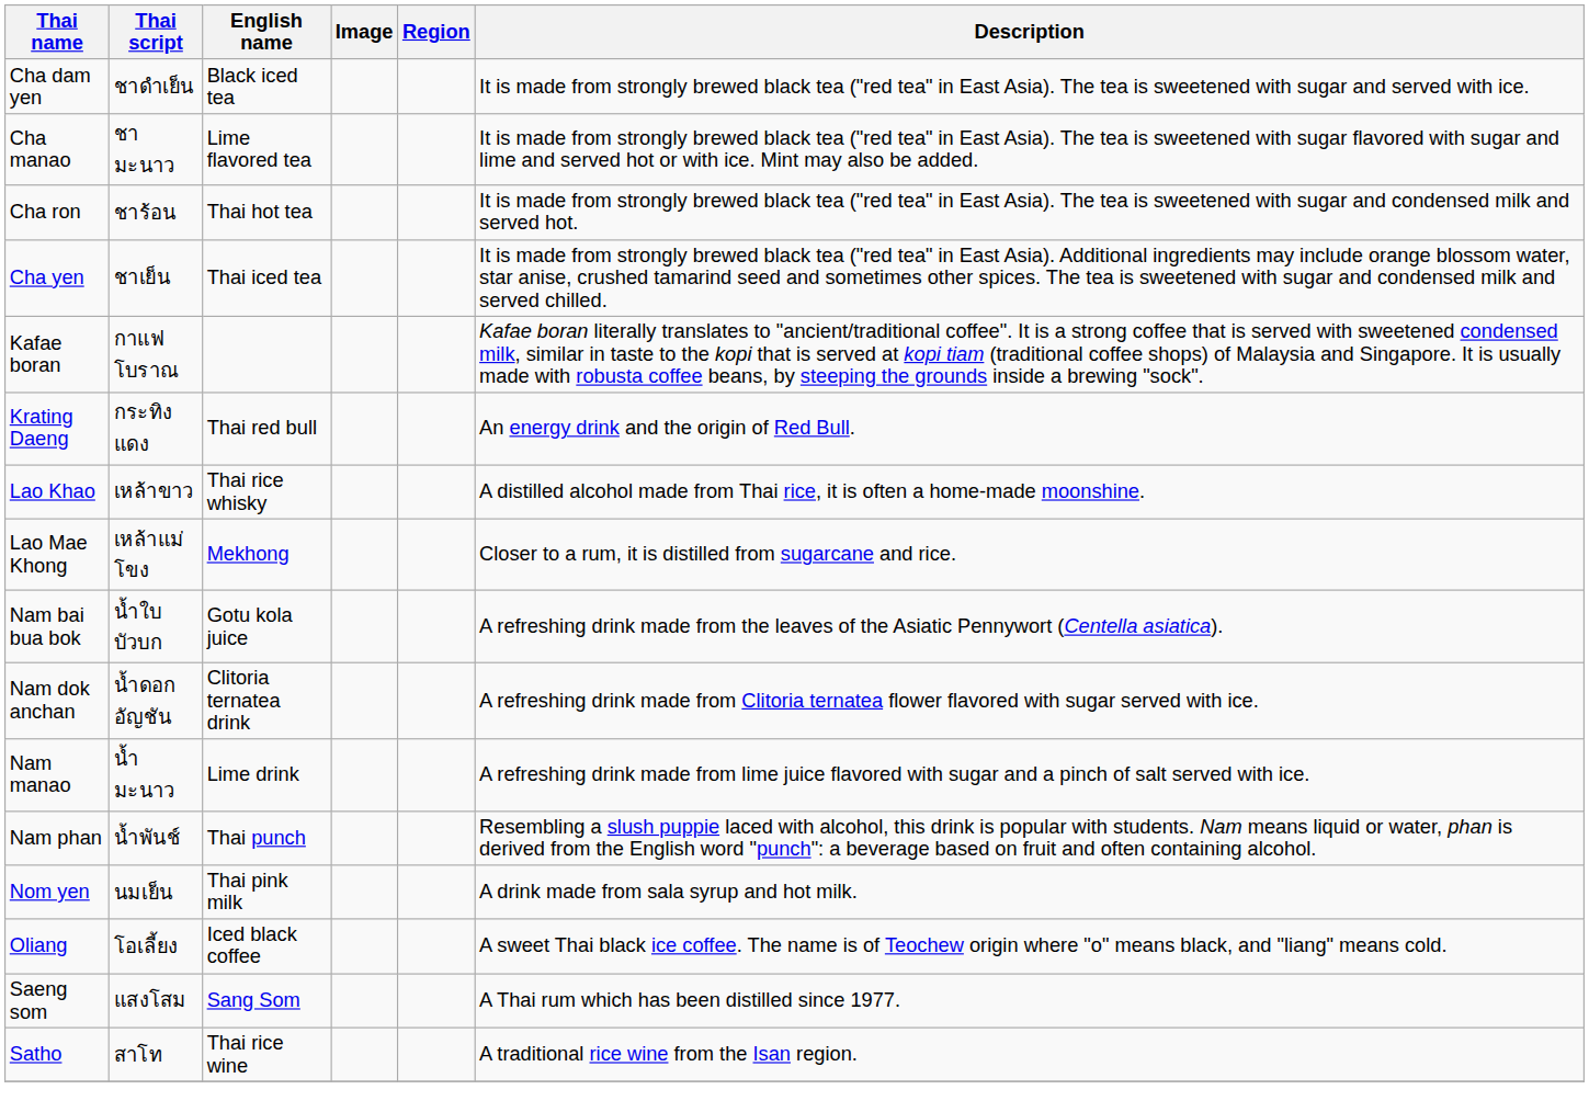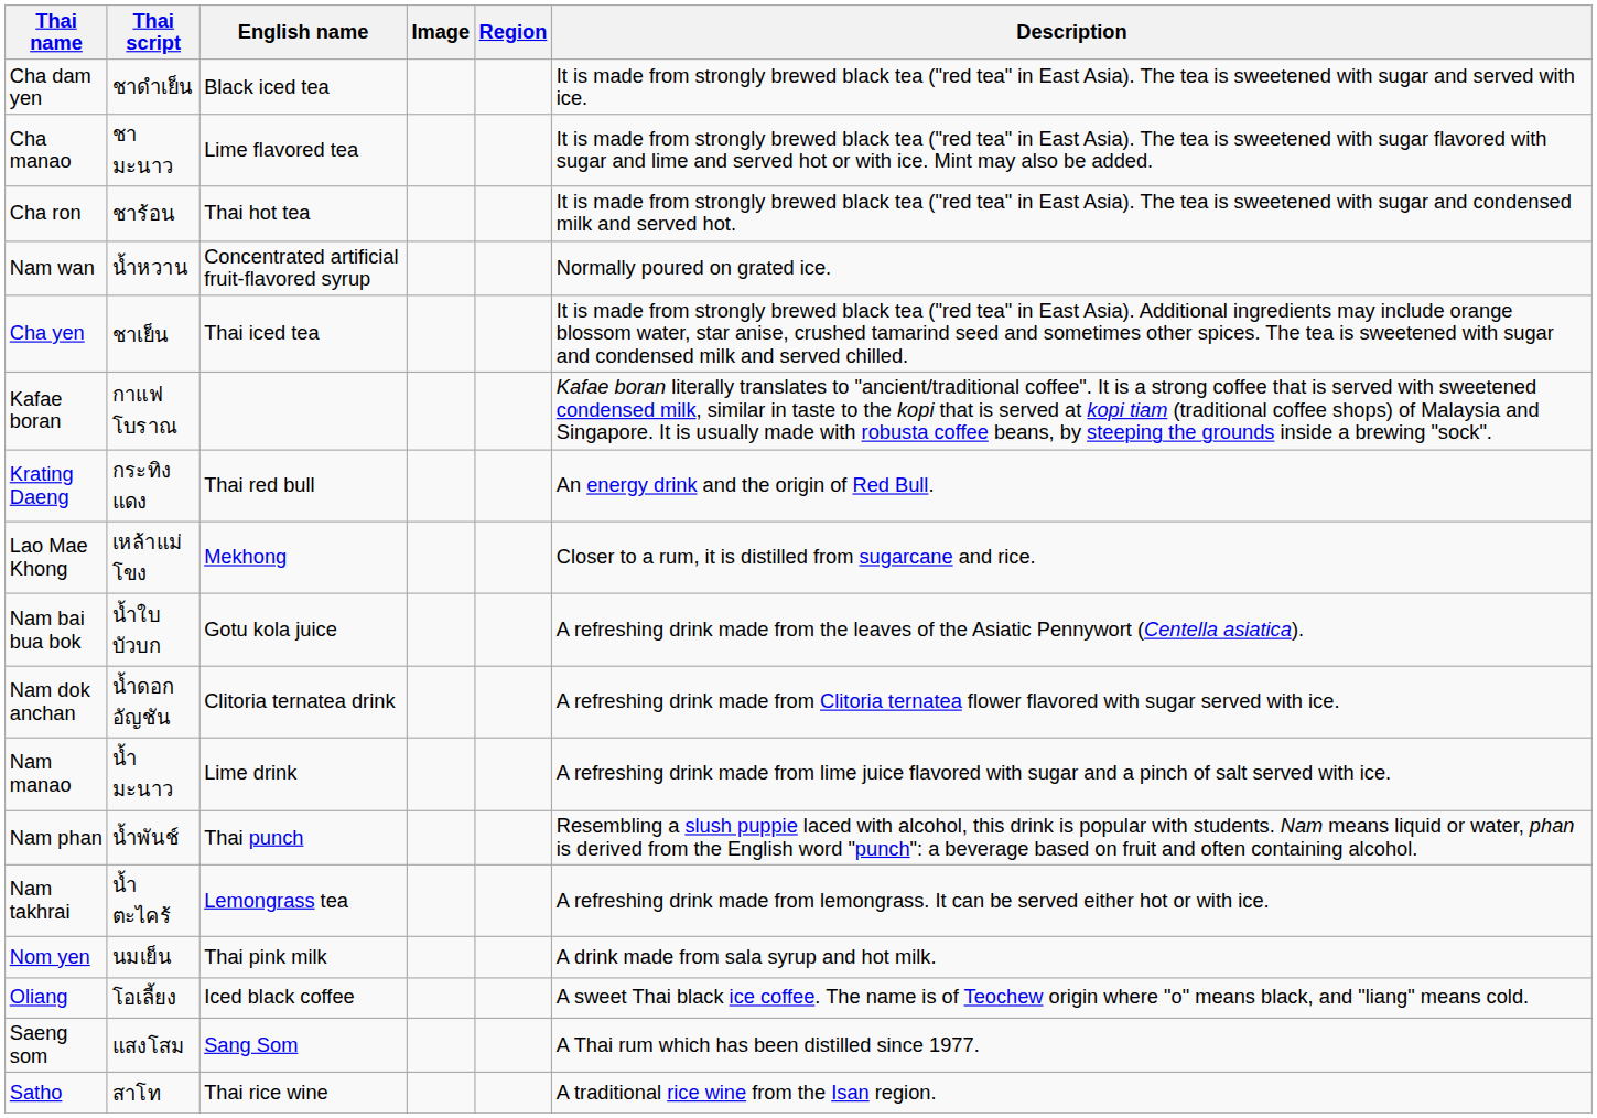 <table class="wikitable sortable" style="width:100%;">
 <tr>
 <th><a href='#'>Thai name</a></th>
 <th><a href='#'>Thai script</a></th>
 <th>English name</th>
 <th>Image</th>
 <th><a href='#'>Region</a></th>
 <th>Description</th>
 </tr>
 <tr>
 <td>Cha dam yen</td>
 <td>ชาดำเย็น</td>
 <td>Black iced tea</td>
 <td></td>
 <td></td>
 <td>It is made from strongly brewed black tea ("red tea" in East Asia). The tea is sweetened with sugar and served with ice.</td>
 </tr>
 <tr>
 <td>Cha manao</td>
 <td>ชามะนาว</td>
 <td>Lime flavored tea</td>
 <td></td>
 <td></td>
 <td>It is made from strongly brewed black tea ("red tea" in East Asia). The tea is sweetened with sugar flavored with sugar and lime and served hot or with ice. Mint may also be added.</td>
 </tr>
 <tr>
 <td>Cha ron</td>
 <td>ชาร้อน</td>
 <td>Thai hot tea</td>
 <td></td>
 <td></td>
 <td>It is made from strongly brewed black tea ("red tea" in East Asia). The tea is sweetened with sugar and condensed milk and served hot.</td>
 </tr>
 <tr>
+<td>Nam wan</td>
+<td>น้ำหวาน</td>
+<td>Concentrated artificial fruit-flavored syrup</td>
+<td></td>
+<td></td>
+<td>Normally poured on grated ice.</td>
+</tr>
+<tr>
 <td><a href='#'>Cha yen</a></td>
 <td>ชาเย็น</td>
 <td>Thai iced tea</td>
 <td></td>
 <td></td>
 <td>It is made from strongly brewed black tea ("red tea" in East Asia). Additional ingredients may include orange blossom water, star anise, crushed tamarind seed and sometimes other spices. The tea is sweetened with sugar and condensed milk and served chilled.</td>
 </tr>
 <tr>
 <td>Kafae boran</td>
 <td>กาแฟโบราณ</td>
 <td></td>
 <td></td>
 <td></td>
 <td><em>Kafae boran</em> literally translates to "ancient/traditional coffee". It is a strong coffee that is served with sweetened <a href='#'>condensed milk</a>, similar in taste to the <em>kopi</em> that is served at <em><a href='#'>kopi tiam</a></em> (traditional coffee shops) of Malaysia and Singapore. It is usually made with <a href='#'>robusta coffee</a> beans, by <a href='#'>steeping the grounds</a> inside a brewing "sock".</td>
 </tr>
 <tr>
 <td><a href='#'>Krating Daeng</a></td>
 <td>กระทิงแดง</td>
 <td>Thai red bull</td>
 <td></td>
 <td></td>
 <td>An <a href='#'>energy drink</a> and the origin of <a href='#'>Red Bull</a>.</td>
-</tr>
-<tr>
-<td><a href='#'>Lao Khao</a></td>
-<td>เหล้าขาว</td>
-<td>Thai rice whisky</td>
-<td></td>
-<td></td>
-<td>A distilled alcohol made from Thai <a href='#'>rice</a>, it is often a home-made <a href='#'>moonshine</a>.</td>
 </tr>
 <tr>
 <td>Lao Mae Khong</td>
 <td>เหล้าแม่โขง</td>
 <td><a href='#'>Mekhong</a></td>
 <td></td>
 <td></td>
 <td>Closer to a rum, it is distilled from <a href='#'>sugarcane</a> and rice.</td>
 </tr>
 <tr>
 <td>Nam bai bua bok</td>
 <td>น้ำใบบัวบก</td>
 <td>Gotu kola juice</td>
 <td></td>
 <td></td>
 <td>A refreshing drink made from the leaves of the Asiatic Pennywort (<em><a href='#'>Centella asiatica</a></em>).</td>
 </tr>
 <tr>
 <td>Nam dok anchan</td>
 <td>น้ำดอกอัญชัน</td>
 <td>Clitoria ternatea drink</td>
 <td></td>
 <td></td>
 <td>A refreshing drink made from <a href='#'>Clitoria ternatea</a> flower flavored with sugar served with ice.</td>
 </tr>
 <tr>
 <td>Nam manao</td>
 <td>น้ำมะนาว</td>
 <td>Lime drink</td>
 <td></td>
 <td></td>
 <td>A refreshing drink made from lime juice flavored with sugar and a pinch of salt served with ice.</td>
 </tr>
 <tr>
 <td>Nam phan</td>
 <td>น้ำพันช์</td>
 <td>Thai <a href='#'>punch</a></td>
 <td></td>
 <td></td>
 <td>Resembling a <a href='#'>slush puppie</a> laced with alcohol, this drink is popular with students. <em>Nam</em> means liquid or water, <em>phan</em> is derived from the English word "<a href='#'>punch</a>": a beverage based on fruit and often containing alcohol.</td>
 </tr>
 <tr>
+<td>Nam takhrai</td>
+<td>น้ำตะไคร้</td>
+<td><a href='#'>Lemongrass</a> tea</td>
+<td></td>
+<td></td>
+<td>A refreshing drink made from lemongrass. It can be served either hot or with ice.</td>
+</tr>
+<tr>
 <td><a href='#'>Nom yen</a></td>
 <td>นมเย็น</td>
 <td>Thai pink milk</td>
 <td></td>
 <td></td>
 <td>A drink made from sala syrup and hot milk.</td>
 </tr>
 <tr>
 <td><a href='#'>Oliang</a></td>
 <td>โอเลี้ยง</td>
 <td>Iced black coffee</td>
 <td></td>
 <td></td>
 <td>A sweet Thai black <a href='#'>ice coffee</a>. The name is of <a href='#'>Teochew</a> origin where "o" means black, and "liang" means cold.</td>
 </tr>
 <tr>
 <td>Saeng som</td>
 <td>แสงโสม</td>
 <td><a href='#'>Sang Som</a></td>
 <td></td>
 <td></td>
 <td>A Thai rum which has been distilled since 1977.</td>
 </tr>
 <tr>
 <td><a href='#'>Satho</a></td>
 <td>สาโท</td>
 <td>Thai rice wine</td>
 <td></td>
 <td></td>
 <td>A traditional <a href='#'>rice wine</a> from the <a href='#'>Isan</a> region.</td>
 </tr>
 <tr>
 </tr>
 </table>
